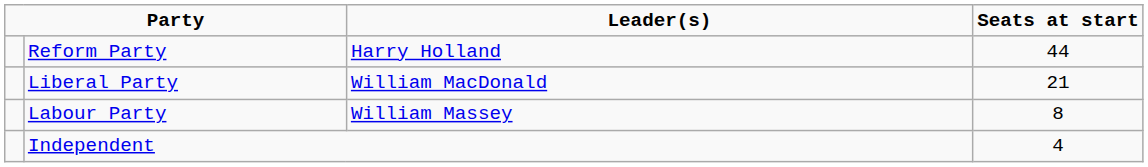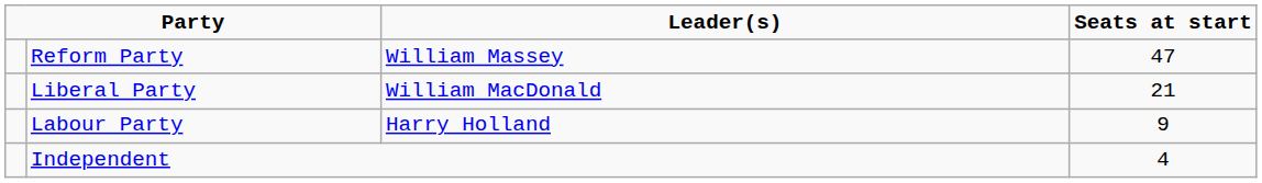 <table class="wikitable">
 <tr>
 <td width=30% colspan=2 align=center><strong>Party</strong></td>
 <td width=55% align=center><strong>Leader(s)</strong></td>
 <td width=15% align=center><strong>Seats at start</strong></td>
 </tr>
 <tr>
 <td></td>
 <td><a href='#'>Reform Party</a></td>
-<td><a href='#'>Harry Holland</a></td>
-<td align=center>44</td>
+<td><a href='#'>William Massey</a></td>
+<td align=center>47</td>
 </tr>
 <tr>
 <td></td>
 <td><a href='#'>Liberal Party</a></td>
 <td><a href='#'>William MacDonald</a></td>
 <td align=center>21</td>
 </tr>
 <tr>
 <td></td>
 <td><a href='#'>Labour Party</a></td>
-<td><a href='#'>William Massey</a></td>
-<td align=center>8</td>
+<td><a href='#'>Harry Holland</a></td>
+<td align=center>9</td>
 </tr>
 <tr>
 <td></td>
 <td colspan=2><a href='#'>Independent</a></td>
 <td align=center>4</td>
 </tr>
 </table>
